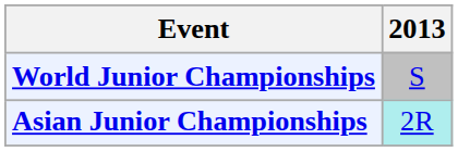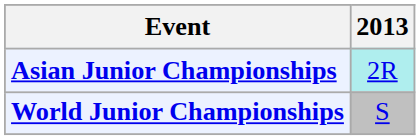 <table style='font-size: 90%; text-align:center;' class='wikitable'>
 <tr>
 <th>Event</th>
 <th>2013</th>
 </tr>
 <tr>
+<td bgcolor="#ECF2FF"; align="left"><strong><a href='#'>Asian Junior Championships</a></strong></td>
+<td bgcolor=AFEEEE><a href='#'>2R</a></td>
+</tr>
+<tr>
 <td bgcolor="#ECF2FF"; align="left"><strong><a href='#'>World Junior Championships</a></strong></td>
 <td bgcolor=silver><a href='#'>S</a></td>
 </tr>
-<tr>
-<td bgcolor="#ECF2FF"; align="left"><strong><a href='#'>Asian Junior Championships</a></strong></td>
-<td bgcolor=AFEEEE><a href='#'>2R</a></td>
-</tr>
 </table>
